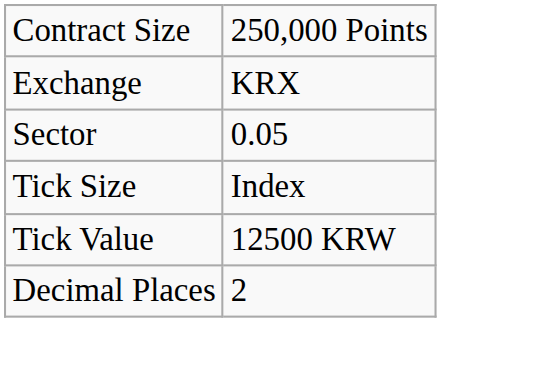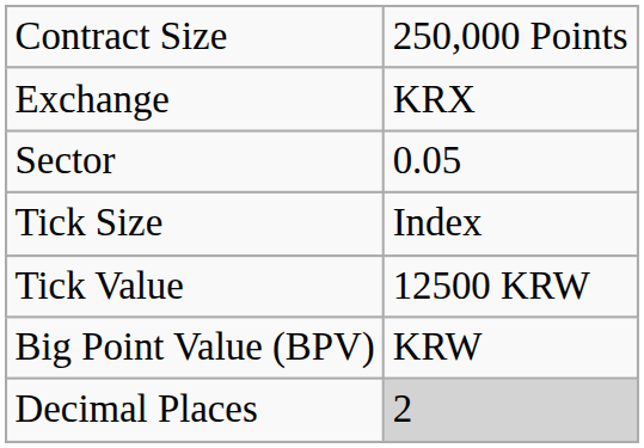 <table class="wikitable">
 <tr>
 <td>Contract Size</td>
 <td>250,000 Points</td>
 </tr>
 <tr>
 <td>Exchange</td>
 <td>KRX</td>
 </tr>
 <tr>
 <td>Sector</td>
 <td>0.05</td>
 </tr>
 <tr>
 <td>Tick Size</td>
 <td>Index</td>
 </tr>
 <tr>
 <td>Tick Value</td>
 <td>12500 KRW</td>
 </tr>
 <tr>
+<td>Big Point Value (BPV)</td>
+<td>KRW</td>
+</tr>
+<tr>
 <td>Decimal Places</td>
-<td>2</td>
+<td style="background: lightgrey;">2</td>
 </tr>
 </table>
